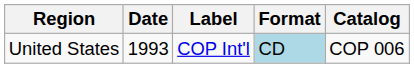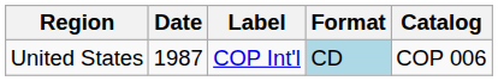 <table class="wikitable">
 <tr>
 <th>Region</th>
 <th>Date</th>
 <th>Label</th>
 <th>Format</th>
 <th>Catalog</th>
 </tr>
 <tr>
 <td>United States</td>
-<td>1993</td>
+<td>1987</td>
 <td><a href='#'>COP Int'l</a></td>
 <td style="background: lightblue;">CD</td>
 <td>COP 006</td>
 </tr>
 </table>
